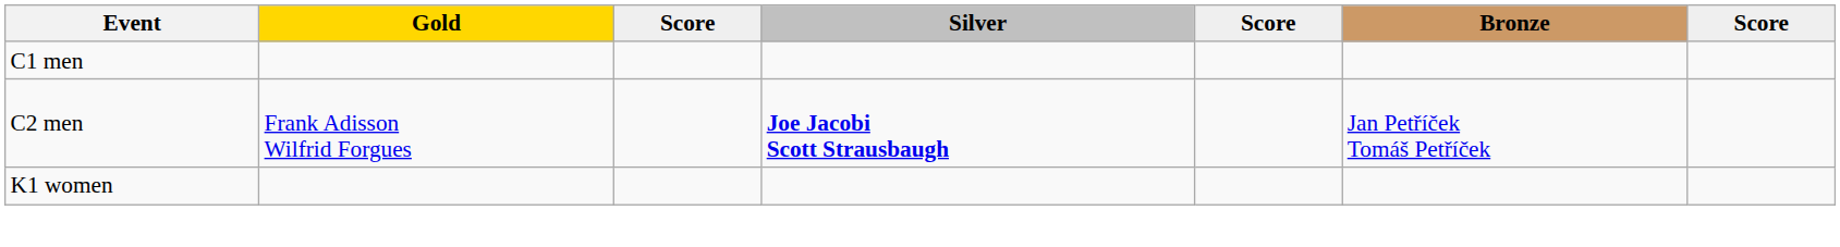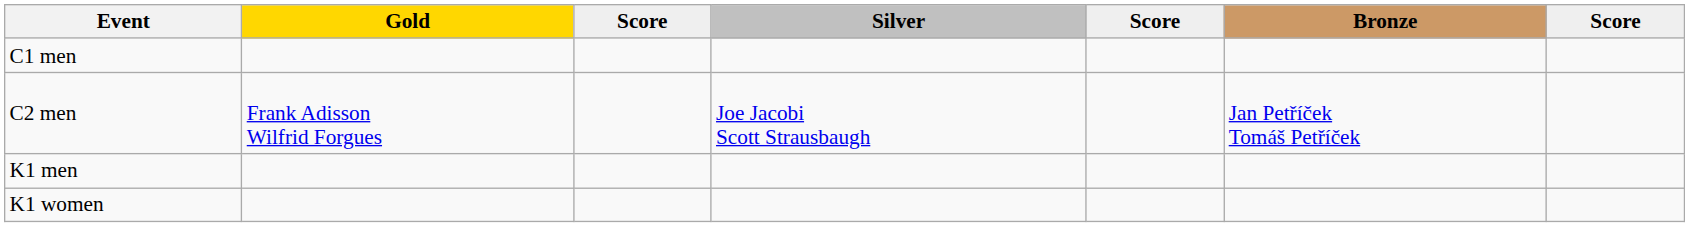 <table class="wikitable" width=100%>
 <tr>
 <th>Event</th>
 <td align=center bgcolor="gold"><strong>Gold</strong></td>
 <td align=center bgcolor="EFEFEF"><strong>Score</strong></td>
 <td align=center bgcolor="silver"><strong>Silver</strong></td>
 <td align=center bgcolor="EFEFEF"><strong>Score</strong></td>
 <td align=center bgcolor="CC9966"><strong>Bronze</strong></td>
 <td align=center bgcolor="EFEFEF"><strong>Score</strong></td>
 </tr>
 <tr>
 <td>C1 men</td>
 <td></td>
 <td></td>
 <td></td>
 <td></td>
 <td></td>
 <td></td>
 </tr>
 <tr>
 <td>C2 men</td>
 <td><br><a href='#'>Frank Adisson</a><br><a href='#'>Wilfrid Forgues</a></td>
 <td></td>
-<td><strong><br><a href='#'>Joe Jacobi</a><br><a href='#'>Scott Strausbaugh</a></strong></td>
+<td><br><a href='#'>Joe Jacobi</a><br><a href='#'>Scott Strausbaugh</a></td>
 <td></td>
 <td><br><a href='#'>Jan Petříček</a><br><a href='#'>Tomáš Petříček</a></td>
+<td></td>
+</tr>
+<tr>
+<td>K1 men</td>
+<td></td>
+<td></td>
+<td></td>
+<td></td>
+<td></td>
 <td></td>
 </tr>
 <tr>
 <td>K1 women</td>
 <td></td>
 <td></td>
 <td></td>
 <td></td>
 <td></td>
 <td></td>
 </tr>
 </table>
